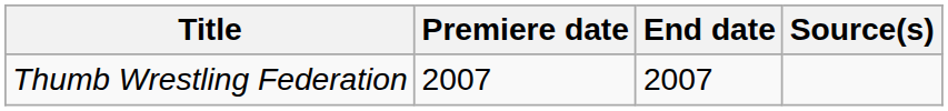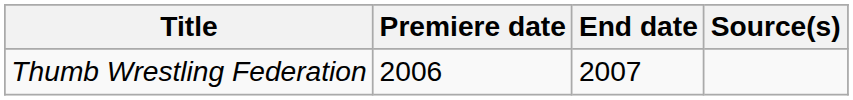 <table class="wikitable sortable">
 <tr>
 <th>Title</th>
 <th>Premiere date</th>
 <th>End date</th>
 <th>Source(s)</th>
 </tr>
 <tr>
 <td><em>Thumb Wrestling Federation</em></td>
-<td>2007</td>
+<td>2006</td>
 <td>2007</td>
 <td></td>
 </tr>
 </table>
